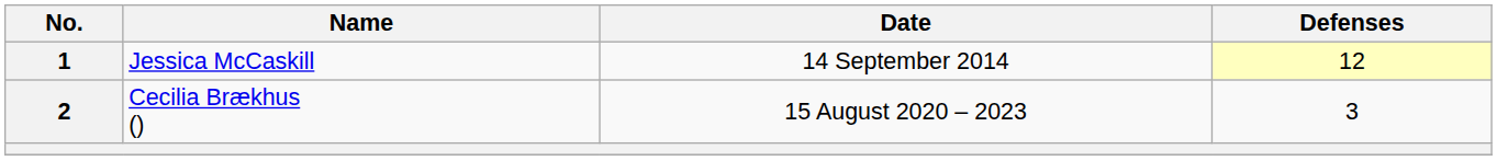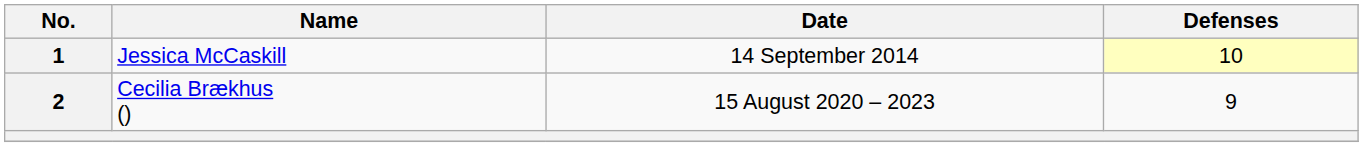 <table class="wikitable sortable" style="width:80%;">
 <tr>
 <th>No.</th>
 <th>Name</th>
 <th>Date</th>
 <th>Defenses</th>
 </tr>
 <tr>
 <th>1</th>
 <td align="left"><a href='#'>Jessica McCaskill</a></td>
 <td align="center">14 September 2014</td>
-<td style="background:#ffffbf;" align="center">12</td>
+<td style="background:#ffffbf;" align="center">10</td>
 </tr>
 <tr>
 <th>2</th>
 <td align="left"><a href='#'>Cecilia Brækhus</a><br>()</td>
 <td align="center">15 August 2020 – 2023</td>
-<td align="center">3</td>
+<td align="center">9</td>
 </tr>
 <tr>
 <th colspan=4></th>
 </tr>
 <tr>
 </tr>
 </table>
